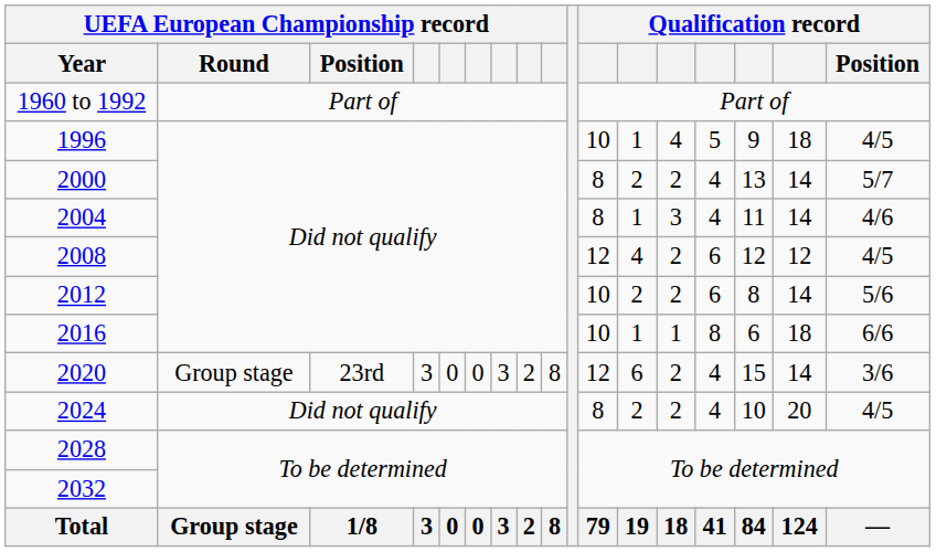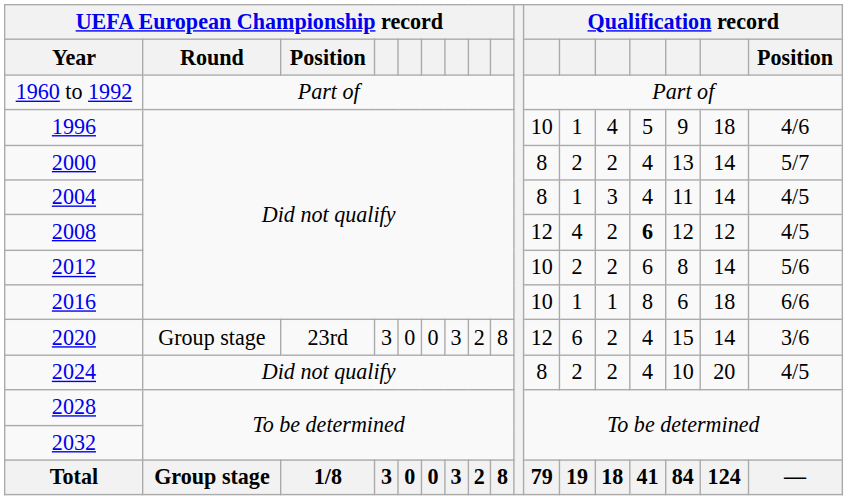 <table class="wikitable" style="text-align: center;">
 <tr>
 <th colspan=9><a href='#'>UEFA European Championship</a> record</th>
 <th width=1% rowspan=14></th>
 <th colspan=8><a href='#'>Qualification</a> record</th>
 </tr>
 <tr>
 <th>Year</th>
 <th>Round</th>
 <th>Position</th>
 <th></th>
 <th></th>
 <th></th>
 <th></th>
 <th></th>
 <th></th>
 <th></th>
 <th></th>
 <th></th>
 <th></th>
 <th></th>
 <th></th>
 <th>Position</th>
 </tr>
 <tr>
 <td> <a href='#'>1960</a> to  <a href='#'>1992</a></td>
 <td colspan=8><em>Part of </em></td>
 <td colspan=7><em>Part of </em></td>
 </tr>
 <tr>
 <td> <a href='#'>1996</a></td>
 <td rowspan=6 colspan=8><em>Did not qualify</em></td>
 <td>10</td>
 <td>1</td>
 <td>4</td>
 <td>5</td>
 <td>9</td>
 <td>18</td>
-<td>4/5</td>
+<td>4/6</td>
 </tr>
 <tr>
 <td>  <a href='#'>2000</a></td>
 <td>8</td>
 <td>2</td>
 <td>2</td>
 <td>4</td>
 <td>13</td>
 <td>14</td>
 <td>5/7</td>
 </tr>
 <tr>
 <td> <a href='#'>2004</a></td>
 <td>8</td>
 <td>1</td>
 <td>3</td>
 <td>4</td>
 <td>11</td>
 <td>14</td>
-<td>4/6</td>
+<td>4/5</td>
 </tr>
 <tr>
 <td>  <a href='#'>2008</a></td>
 <td>12</td>
 <td>4</td>
 <td>2</td>
-<td>6</td>
+<td><strong>6</strong></td>
 <td>12</td>
 <td>12</td>
 <td>4/5</td>
 </tr>
 <tr>
 <td>  <a href='#'>2012</a></td>
 <td>10</td>
 <td>2</td>
 <td>2</td>
 <td>6</td>
 <td>8</td>
 <td>14</td>
 <td>5/6</td>
 </tr>
 <tr>
 <td> <a href='#'>2016</a></td>
 <td>10</td>
 <td>1</td>
 <td>1</td>
 <td>8</td>
 <td>6</td>
 <td>18</td>
 <td>6/6</td>
 </tr>
 <tr>
 <td> <a href='#'>2020</a></td>
 <td>Group stage</td>
 <td>23rd</td>
 <td>3</td>
 <td>0</td>
 <td>0</td>
 <td>3</td>
 <td>2</td>
 <td>8</td>
 <td>12</td>
 <td>6</td>
 <td>2</td>
 <td>4</td>
 <td>15</td>
 <td>14</td>
 <td>3/6 </td>
 </tr>
 <tr>
 <td> <a href='#'>2024</a></td>
 <td colspan=8><em>Did not qualify</em></td>
 <td>8</td>
 <td>2</td>
 <td>2</td>
 <td>4</td>
 <td>10</td>
 <td>20</td>
 <td>4/5</td>
 </tr>
 <tr>
 <td>  <a href='#'>2028</a></td>
 <td colspan=8 rowspan=2><em>To be determined</em></td>
 <td colspan=7 rowspan=2><em>To be determined</em></td>
 </tr>
 <tr>
 <td>  <a href='#'>2032</a></td>
 </tr>
 <tr>
 <th>Total</th>
 <th>Group stage</th>
 <th>1/8</th>
 <th>3</th>
 <th>0</th>
 <th>0</th>
 <th>3</th>
 <th>2</th>
 <th>8</th>
 <th>79</th>
 <th>19</th>
 <th>18</th>
 <th>41</th>
 <th>84</th>
 <th>124</th>
 <th>—</th>
 </tr>
 </table>
